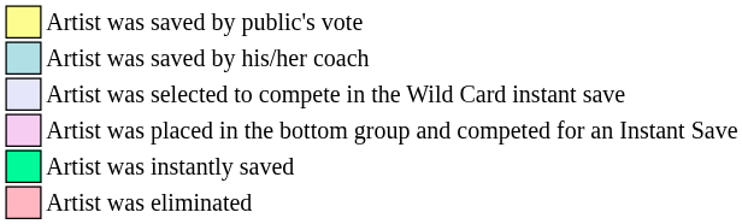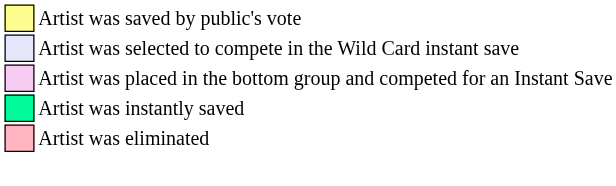 <table class="toccolours"style="font-size: 100%; white-space: nowrap">
 <tr>
 <td style="background:#fdfc8f; border:1px solid black">     </td>
 <td>Artist was saved by public's vote</td>
-</tr>
-<tr>
-<td style="background:#b0e0e6; border:1px solid black">     </td>
-<td>Artist was saved by his/her coach</td>
 </tr>
 <tr>
 <td style="background:lavender; border:1px solid black">     </td>
 <td>Artist was selected to compete in the Wild Card instant save</td>
 </tr>
 <tr>
 <td style="background:#f7ccf2; border:1px solid black">     </td>
 <td>Artist was placed in the bottom group and competed for an Instant Save</td>
 </tr>
 <tr>
 <td style="background:#00fa9a; border:1px solid black">     </td>
 <td>Artist was instantly saved</td>
 </tr>
 <tr>
 <td style="background:lightpink; border:1px solid black">     </td>
 <td>Artist was eliminated</td>
 </tr>
 </table>
